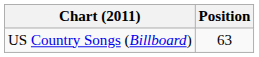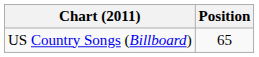 <table class="wikitable sortable">
 <tr>
 <th scope="col">Chart (2011)</th>
 <th scope="col">Position</th>
 </tr>
 <tr>
 <td>US <a href='#'>Country Songs</a> (<em><a href='#'>Billboard</a></em>)</td>
-<td align="center">63</td>
+<td align="center">65</td>
 </tr>
 </table>
